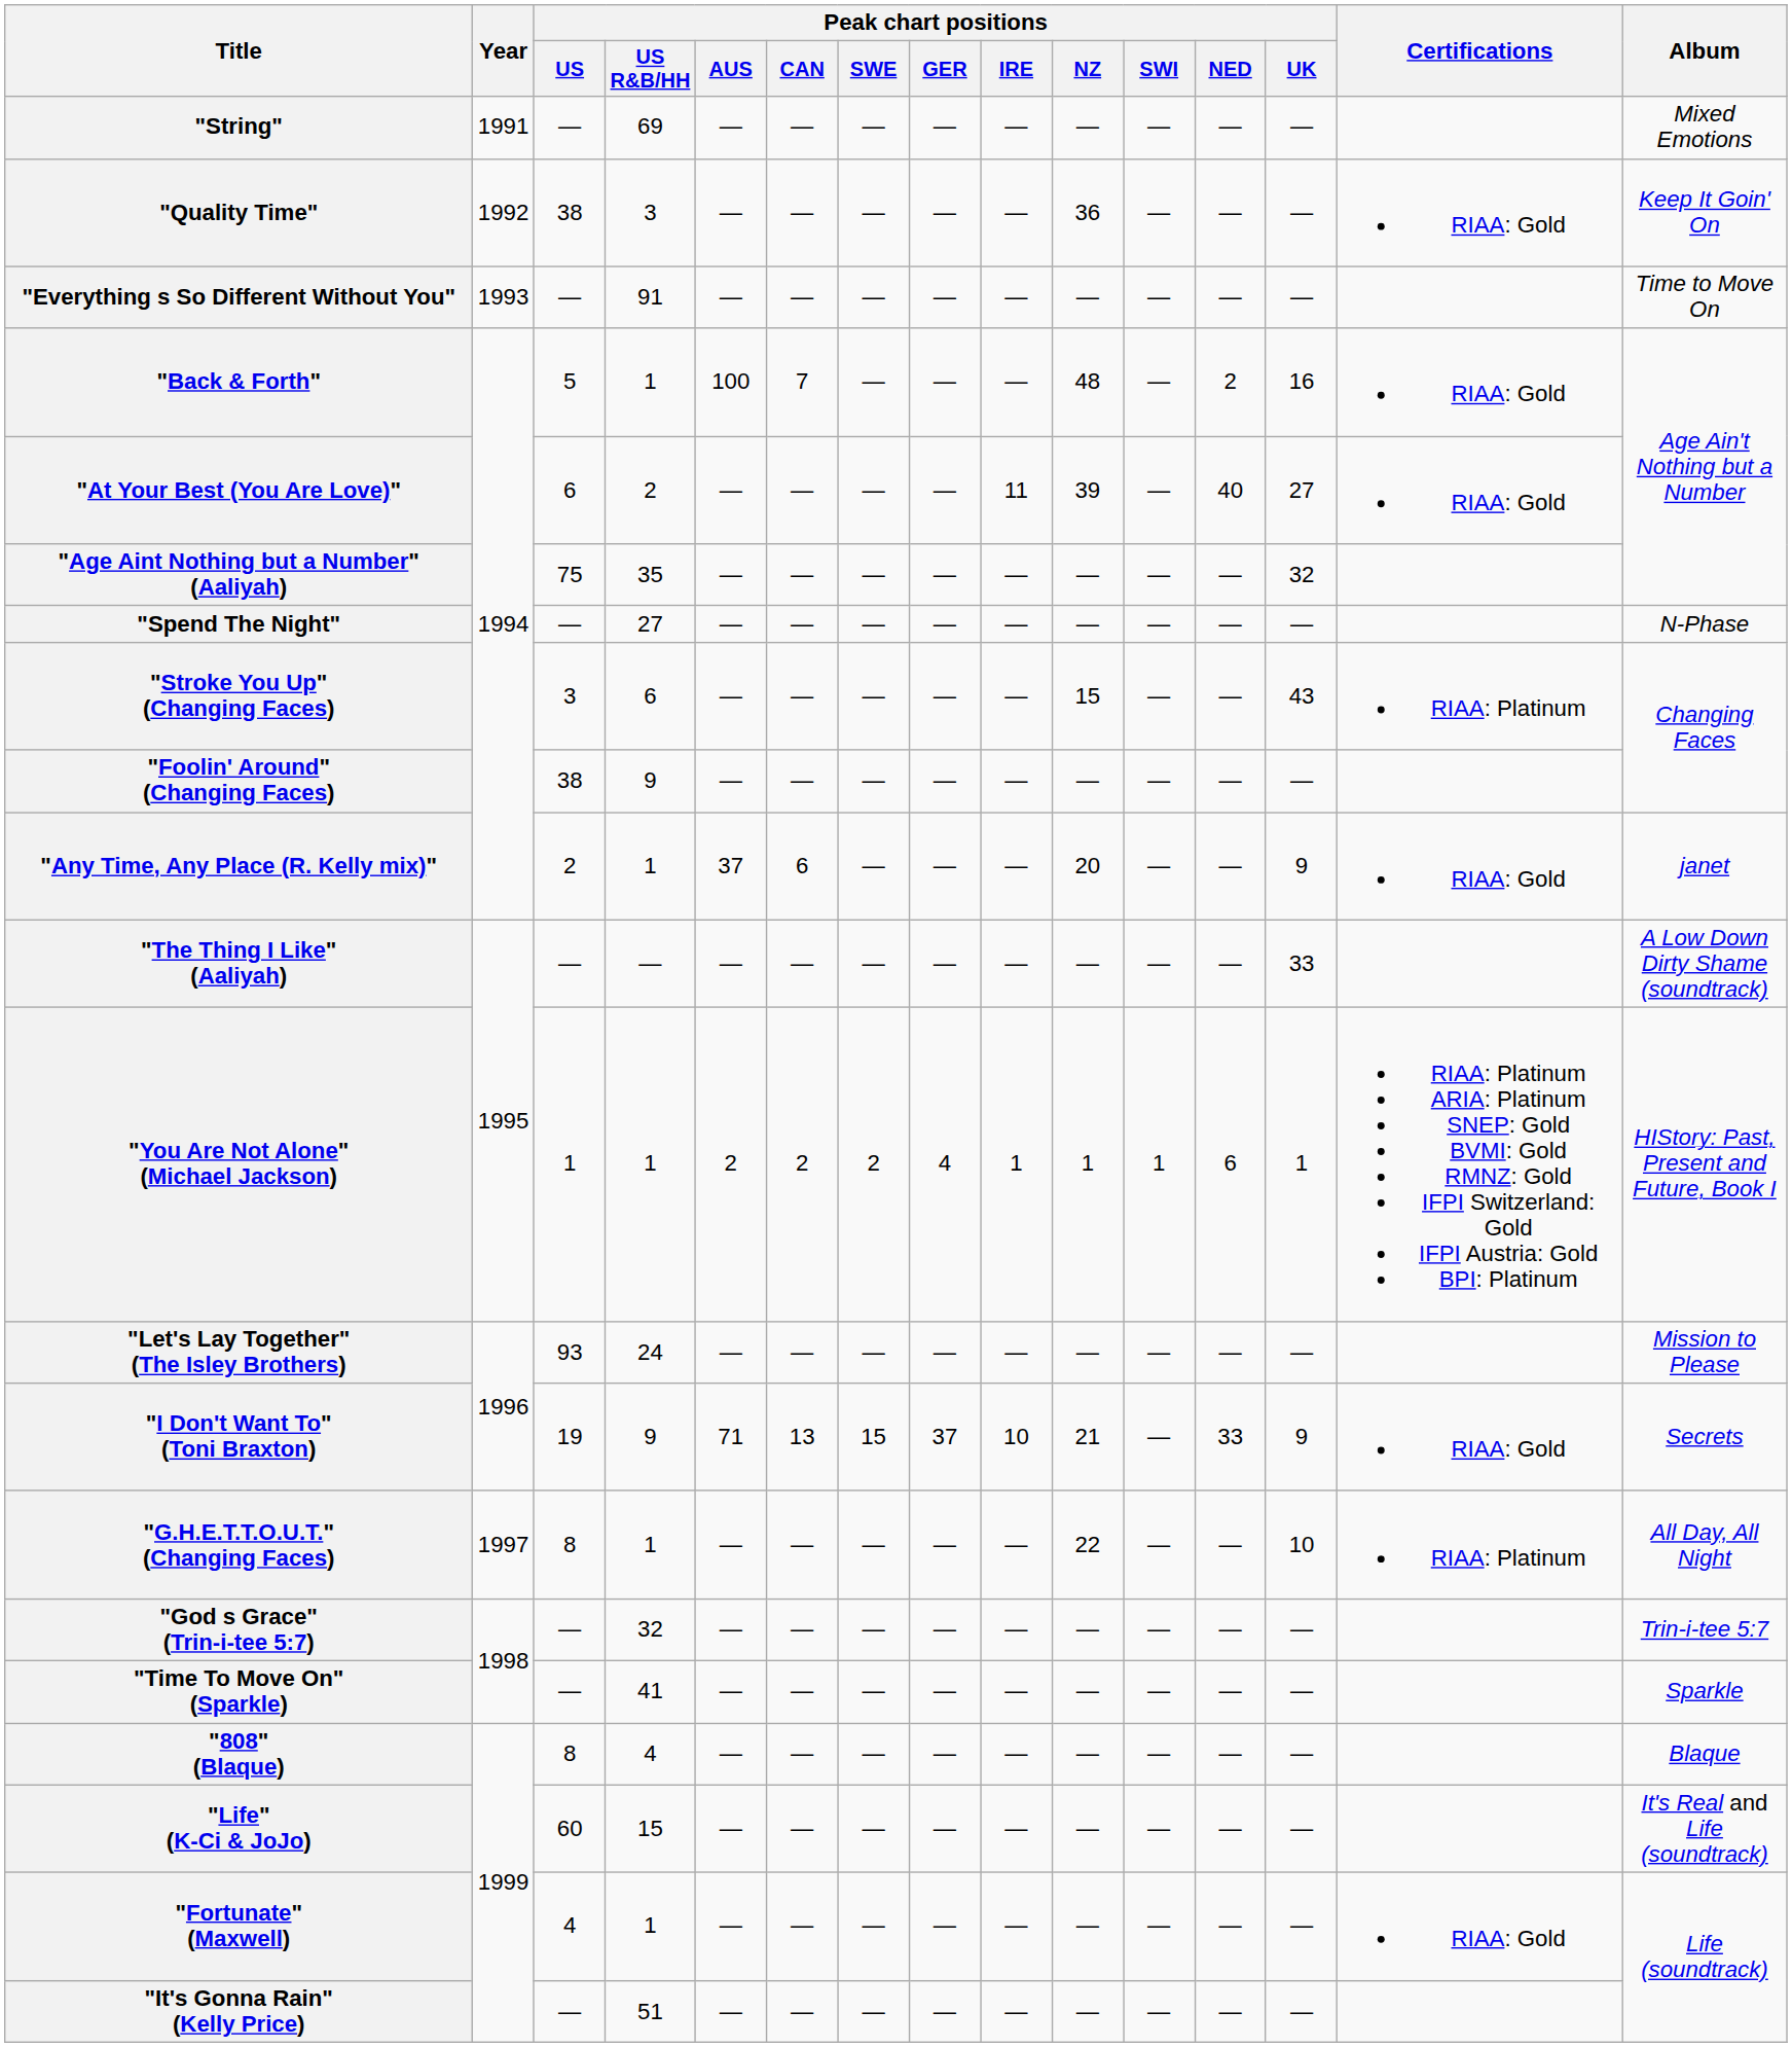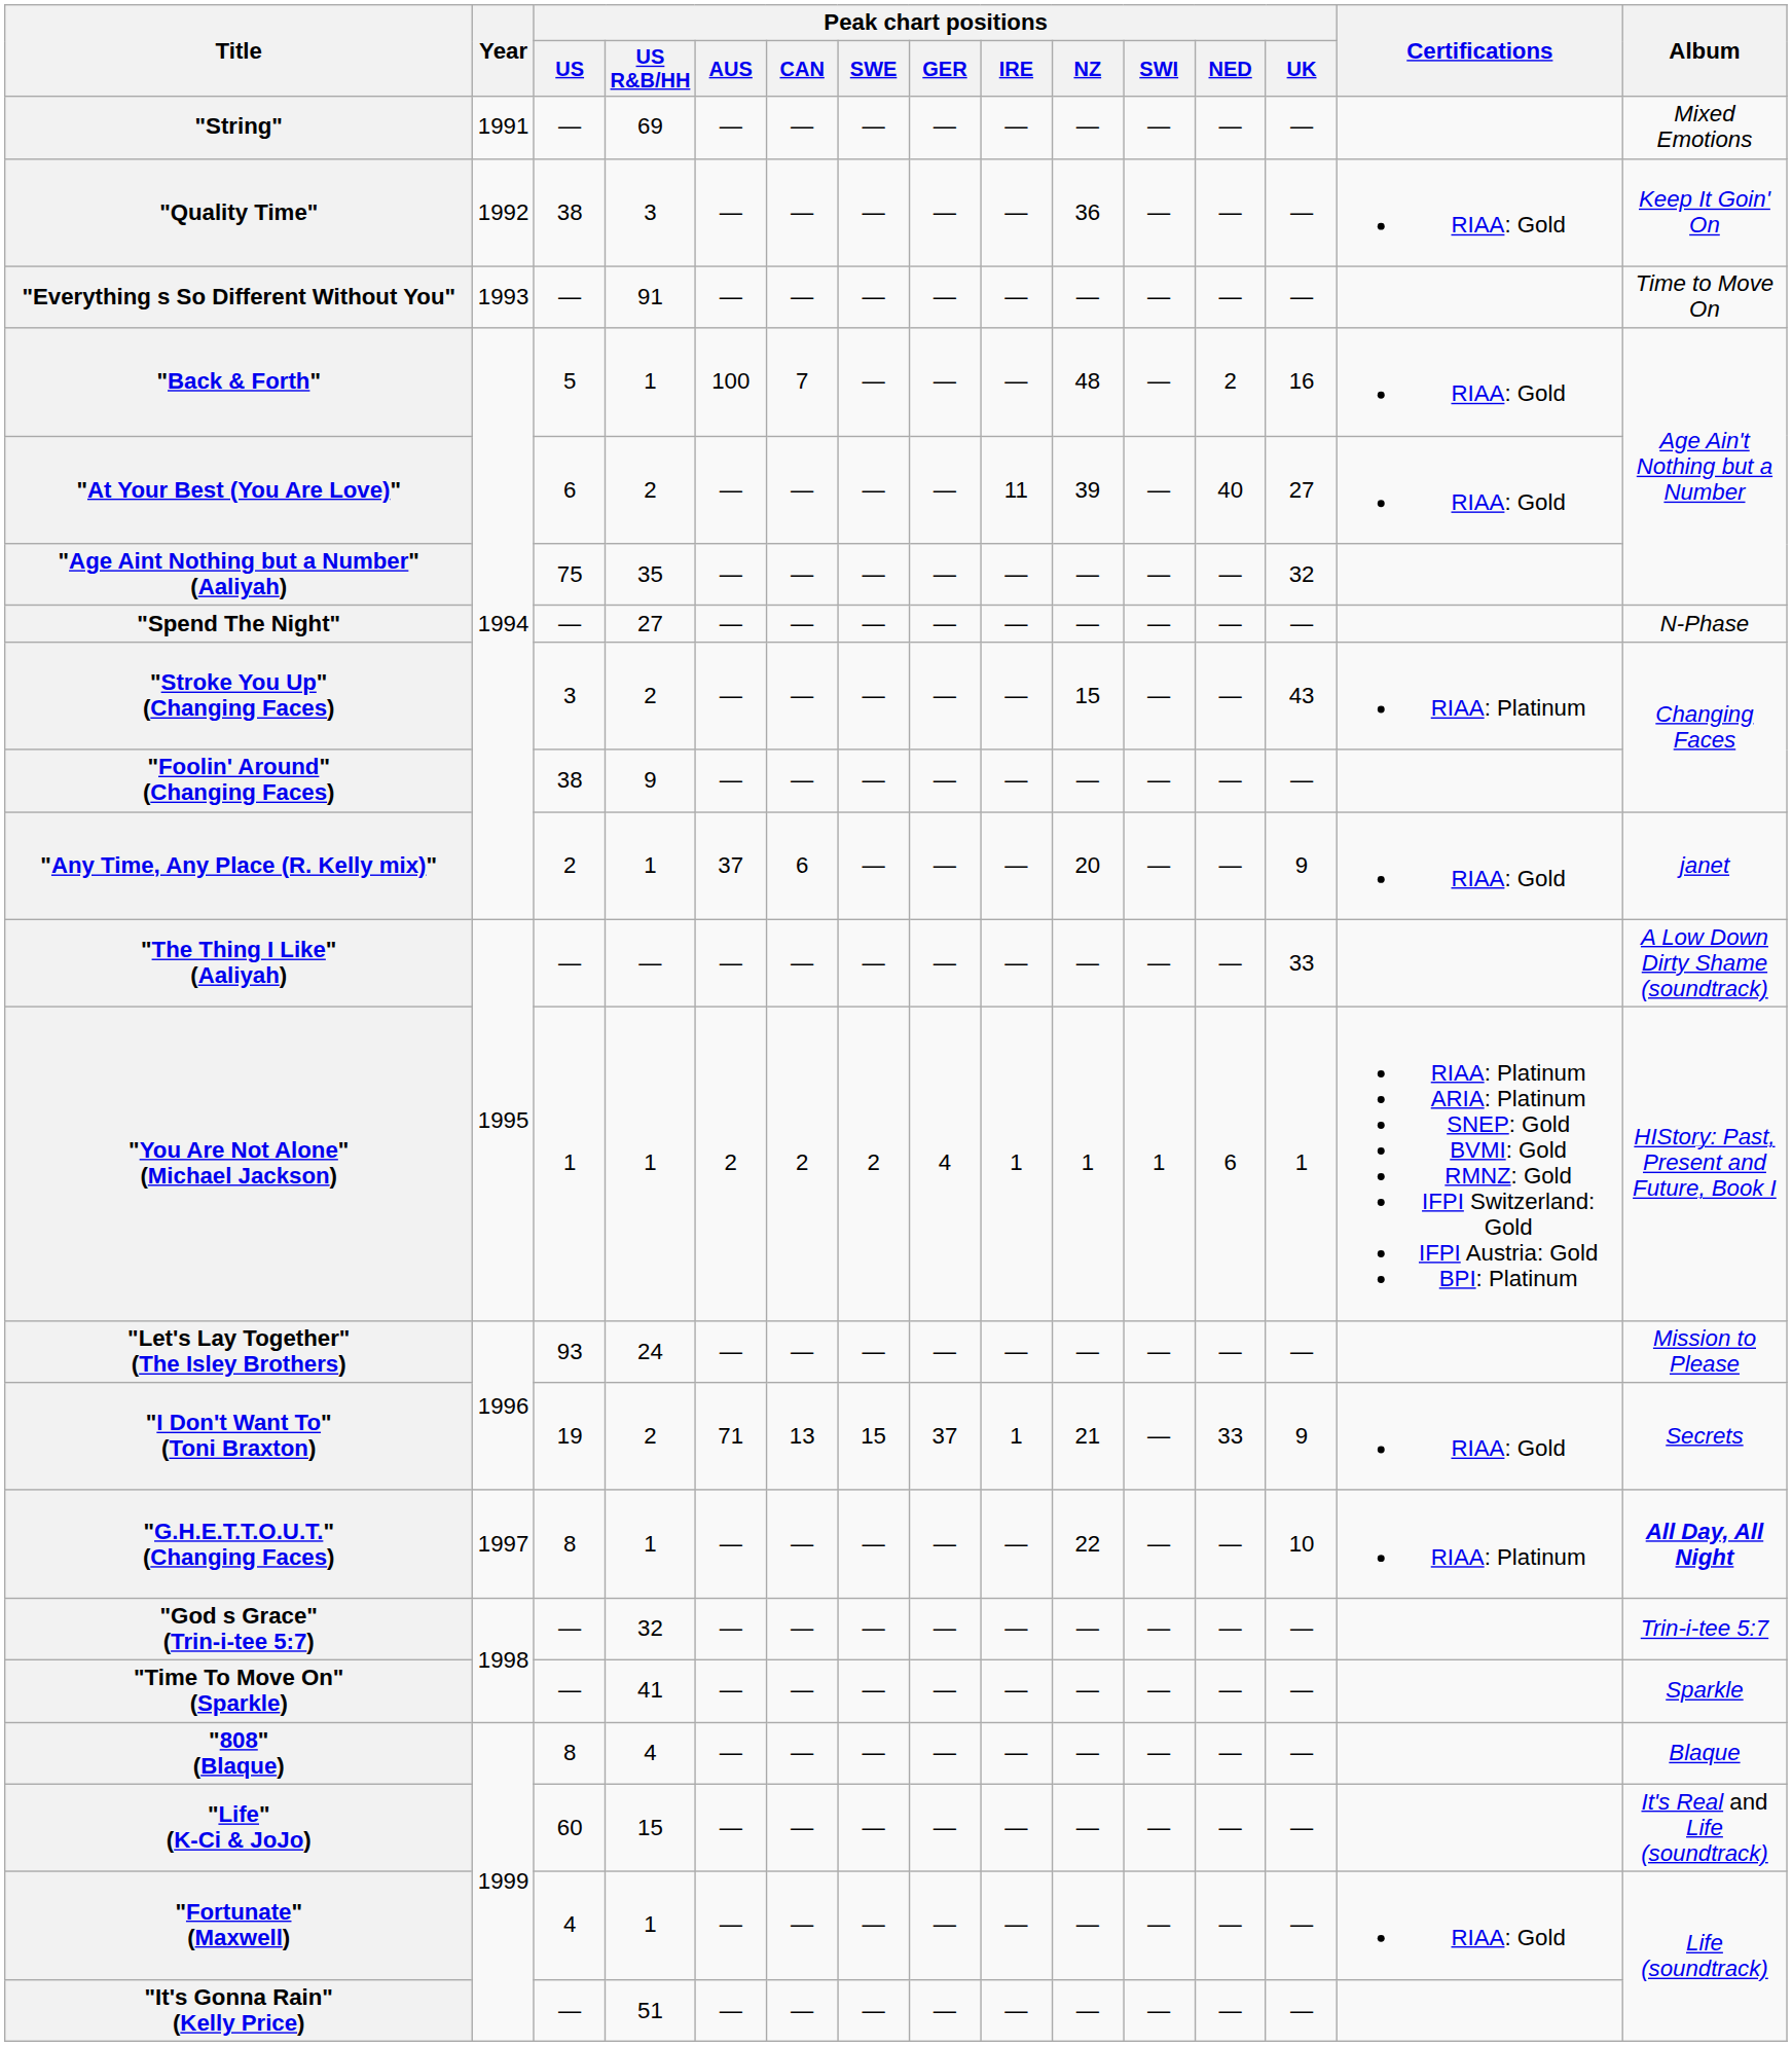 <table class="wikitable plainrowheaders" style="text-align:center;">
 <tr>
 <th scope="col" rowspan="2" style="width:20em;">Title</th>
 <th scope="col" rowspan="2">Year</th>
 <th scope="col" colspan="11">Peak chart positions</th>
 <th scope="col" rowspan="2" style="width:12em;"><a href='#'>Certifications</a></th>
 <th scope="col" rowspan="2">Album</th>
 </tr>
 <tr>
 <th scope="col" style="width:3em;font-size:90%;"><a href='#'>US</a></th>
 <th scope="col" style="width:3em;font-size:90%;"><a href='#'>US R&B/HH</a></th>
 <th scope="col" style="width:3em;font-size:90%;"><a href='#'>AUS</a></th>
 <th scope="col" style="width:3em;font-size:90%;"><a href='#'>CAN</a></th>
 <th scope="col" style="width:3em;font-size:90%;"><a href='#'>SWE</a></th>
 <th scope="col" style="width:3em;font-size:90%;"><a href='#'>GER</a></th>
 <th scope="col" style="width:3em;font-size:90%;"><a href='#'>IRE</a></th>
 <th scope="col" style="width:3em;font-size:90%;"><a href='#'>NZ</a></th>
 <th scope="col" style="width:3em;font-size:90%;"><a href='#'>SWI</a></th>
 <th scope="col" style="width:3em;font-size:90%;"><a href='#'>NED</a></th>
 <th scope="col" style="width:3em;font-size:90%;"><a href='#'>UK</a></th>
 </tr>
 <tr>
 <th scope="row">"String"<br></th>
 <td>1991</td>
 <td>—</td>
 <td>69</td>
 <td>—</td>
 <td>—</td>
 <td>—</td>
 <td>—</td>
 <td>—</td>
 <td>—</td>
 <td>—</td>
 <td>—</td>
 <td>—</td>
 <td></td>
 <td><em>Mixed Emotions</em></td>
 </tr>
 <tr>
 <th scope="row">"Quality Time"<br></th>
 <td>1992</td>
 <td>38</td>
 <td>3</td>
 <td>—</td>
 <td>—</td>
 <td>—</td>
 <td>—</td>
 <td>—</td>
 <td>36</td>
 <td>—</td>
 <td>—</td>
 <td>—</td>
 <td><br><ul><li><a href='#'>RIAA</a>: Gold</li></ul></td>
 <td><em><a href='#'>Keep It Goin' On</a></em></td>
 </tr>
 <tr>
 <th scope="row">"Everything s So Different Without You"<br></th>
 <td>1993</td>
 <td>—</td>
 <td>91</td>
 <td>—</td>
 <td>—</td>
 <td>—</td>
 <td>—</td>
 <td>—</td>
 <td>—</td>
 <td>—</td>
 <td>—</td>
 <td>—</td>
 <td></td>
 <td><em>Time to Move On</em></td>
 </tr>
 <tr>
 <th scope="row">"<a href='#'>Back & Forth</a>"<br></th>
 <td rowspan="7">1994</td>
 <td>5</td>
 <td>1</td>
 <td>100</td>
 <td>7</td>
 <td>—</td>
 <td>—</td>
 <td>—</td>
 <td>48</td>
 <td>—</td>
 <td>2</td>
 <td>16</td>
 <td><br><ul><li><a href='#'>RIAA</a>: Gold</li></ul></td>
 <td rowspan="3"><em><a href='#'>Age Ain't Nothing but a Number</a></em></td>
 </tr>
 <tr>
 <th scope="row">"<a href='#'>At Your Best (You Are Love)</a>"<br></th>
 <td>6</td>
 <td>2</td>
 <td>—</td>
 <td>—</td>
 <td>—</td>
 <td>—</td>
 <td>11</td>
 <td>39</td>
 <td>—</td>
 <td>40</td>
 <td>27</td>
 <td><br><ul><li><a href='#'>RIAA</a>: Gold</li></ul></td>
 </tr>
 <tr>
 <th scope="row">"<a href='#'>Age Aint Nothing but a Number</a>"<br>(<a href='#'>Aaliyah</a>)</th>
 <td>75</td>
 <td>35</td>
 <td>—</td>
 <td>—</td>
 <td>—</td>
 <td>—</td>
 <td>—</td>
 <td>—</td>
 <td>—</td>
 <td>—</td>
 <td>32</td>
 <td></td>
 </tr>
 <tr>
 <th scope="row">"Spend The Night"<br></th>
 <td>—</td>
 <td>27</td>
 <td>—</td>
 <td>—</td>
 <td>—</td>
 <td>—</td>
 <td>—</td>
 <td>—</td>
 <td>—</td>
 <td>—</td>
 <td>—</td>
 <td></td>
 <td><em>N-Phase</em></td>
 </tr>
 <tr>
 <th scope="row">"<a href='#'>Stroke You Up</a>"<br>(<a href='#'>Changing Faces</a>)</th>
 <td>3</td>
-<td>6</td>
+<td>2</td>
 <td>—</td>
 <td>—</td>
 <td>—</td>
 <td>—</td>
 <td>—</td>
 <td>15</td>
 <td>—</td>
 <td>—</td>
 <td>43</td>
 <td><br><ul><li><a href='#'>RIAA</a>: Platinum</li></ul></td>
 <td rowspan="2"><em><a href='#'>Changing Faces</a></em></td>
 </tr>
 <tr>
 <th scope="row">"<a href='#'>Foolin' Around</a>"<br>(<a href='#'>Changing Faces</a>)</th>
 <td>38</td>
 <td>9</td>
 <td>—</td>
 <td>—</td>
 <td>—</td>
 <td>—</td>
 <td>—</td>
 <td>—</td>
 <td>—</td>
 <td>—</td>
 <td>—</td>
 <td></td>
 </tr>
 <tr>
 <th scope="row">"<a href='#'>Any Time, Any Place (R. Kelly mix)</a>"<br></th>
 <td>2</td>
 <td>1</td>
 <td>37</td>
 <td>6</td>
 <td>—</td>
 <td>—</td>
 <td>—</td>
 <td>20</td>
 <td>—</td>
 <td>—</td>
 <td>9</td>
 <td><br><ul><li><a href='#'>RIAA</a>: Gold</li></ul></td>
 <td><em><a href='#'>janet</a></em></td>
 </tr>
 <tr>
 <th scope="row">"<a href='#'>The Thing I Like</a>"<br>(<a href='#'>Aaliyah</a>)</th>
 <td rowspan="2">1995</td>
 <td>—</td>
 <td>—</td>
 <td>—</td>
 <td>—</td>
 <td>—</td>
 <td>—</td>
 <td>—</td>
 <td>—</td>
 <td>—</td>
 <td>—</td>
 <td>33</td>
 <td></td>
 <td><em><a href='#'>A Low Down Dirty Shame (soundtrack)</a></em></td>
 </tr>
 <tr>
 <th scope="row">"<a href='#'>You Are Not Alone</a>"<br>(<a href='#'>Michael Jackson</a>)</th>
 <td>1</td>
 <td>1</td>
 <td>2</td>
 <td>2</td>
 <td>2</td>
 <td>4</td>
 <td>1</td>
 <td>1</td>
 <td>1</td>
 <td>6</td>
 <td>1</td>
 <td><br><ul><li><a href='#'>RIAA</a>: Platinum</li><li><a href='#'>ARIA</a>: Platinum</li><li><a href='#'>SNEP</a>: Gold</li><li><a href='#'>BVMI</a>: Gold</li><li><a href='#'>RMNZ</a>: Gold</li><li><a href='#'>IFPI</a> Switzerland: Gold</li><li><a href='#'>IFPI</a> Austria: Gold</li><li><a href='#'>BPI</a>: Platinum</li></ul></td>
 <td><em><a href='#'>HIStory: Past, Present and Future, Book I</a></em></td>
 </tr>
 <tr>
 <th scope="row">"Let's Lay Together"<br>(<a href='#'>The Isley Brothers</a>)</th>
 <td rowspan="2">1996</td>
 <td>93</td>
 <td>24</td>
 <td>—</td>
 <td>—</td>
 <td>—</td>
 <td>—</td>
 <td>—</td>
 <td>—</td>
 <td>—</td>
 <td>—</td>
 <td>—</td>
 <td></td>
 <td><em><a href='#'>Mission to Please</a></em></td>
 </tr>
 <tr>
 <th scope="row">"<a href='#'>I Don't Want To</a>"<br>(<a href='#'>Toni Braxton</a>)</th>
 <td>19</td>
-<td>9</td>
+<td>2</td>
 <td>71</td>
 <td>13</td>
 <td>15</td>
 <td>37</td>
-<td>10</td>
+<td>1</td>
 <td>21</td>
 <td>—</td>
 <td>33</td>
 <td>9</td>
 <td><br><ul><li><a href='#'>RIAA</a>: Gold</li></ul></td>
 <td><em><a href='#'>Secrets</a></em></td>
 </tr>
 <tr>
 <th scope="row">"<a href='#'>G.H.E.T.T.O.U.T.</a>"<br>(<a href='#'>Changing Faces</a>)</th>
 <td rowspan="1">1997</td>
 <td>8</td>
 <td>1</td>
 <td>—</td>
 <td>—</td>
 <td>—</td>
 <td>—</td>
 <td>—</td>
 <td>22</td>
 <td>—</td>
 <td>—</td>
 <td>10</td>
 <td><br><ul><li><a href='#'>RIAA</a>: Platinum</li></ul></td>
-<td><em><a href='#'>All Day, All Night</a></em></td>
+<td><strong><em><a href='#'>All Day, All Night</a></em></strong></td>
 </tr>
 <tr>
 <th scope="row">"God s Grace"<br>(<a href='#'>Trin-i-tee 5:7</a>)</th>
 <td rowspan="2">1998</td>
 <td>—</td>
 <td>32</td>
 <td>—</td>
 <td>—</td>
 <td>—</td>
 <td>—</td>
 <td>—</td>
 <td>—</td>
 <td>—</td>
 <td>—</td>
 <td>—</td>
 <td></td>
 <td><em><a href='#'>Trin-i-tee 5:7</a></em></td>
 </tr>
 <tr>
 <th scope="row">"Time To Move On"<br>(<a href='#'>Sparkle</a>)</th>
 <td>—</td>
 <td>41</td>
 <td>—</td>
 <td>—</td>
 <td>—</td>
 <td>—</td>
 <td>—</td>
 <td>—</td>
 <td>—</td>
 <td>—</td>
 <td>—</td>
 <td></td>
 <td><em><a href='#'>Sparkle</a></em></td>
 </tr>
 <tr>
 <th scope="row">"<a href='#'>808</a>"<br>(<a href='#'>Blaque</a>)</th>
 <td rowspan="4">1999</td>
 <td>8</td>
 <td>4</td>
 <td>—</td>
 <td>—</td>
 <td>—</td>
 <td>—</td>
 <td>—</td>
 <td>—</td>
 <td>—</td>
 <td>—</td>
 <td>—</td>
 <td></td>
 <td><em><a href='#'>Blaque</a></em></td>
 </tr>
 <tr>
 <th scope="row">"<a href='#'>Life</a>"<br>(<a href='#'>K-Ci & JoJo</a>)</th>
 <td>60</td>
 <td>15</td>
 <td>—</td>
 <td>—</td>
 <td>—</td>
 <td>—</td>
 <td>—</td>
 <td>—</td>
 <td>—</td>
 <td>—</td>
 <td>—</td>
 <td></td>
 <td><em><a href='#'>It's Real</a></em> and <em><a href='#'>Life (soundtrack)</a></em></td>
 </tr>
 <tr>
 <th scope="row">"<a href='#'>Fortunate</a>"<br>(<a href='#'>Maxwell</a>)</th>
 <td>4</td>
 <td>1</td>
 <td>—</td>
 <td>—</td>
 <td>—</td>
 <td>—</td>
 <td>—</td>
 <td>—</td>
 <td>—</td>
 <td>—</td>
 <td>—</td>
 <td><br><ul><li><a href='#'>RIAA</a>: Gold</li></ul></td>
 <td rowspan="2"><em><a href='#'>Life (soundtrack)</a></em></td>
 </tr>
 <tr>
 <th scope="row">"It's Gonna Rain"<br>(<a href='#'>Kelly Price</a>)</th>
 <td>—</td>
 <td>51</td>
 <td>—</td>
 <td>—</td>
 <td>—</td>
 <td>—</td>
 <td>—</td>
 <td>—</td>
 <td>—</td>
 <td>—</td>
 <td>—</td>
 <td></td>
 </tr>
 <tr>
 </tr>
 </table>
